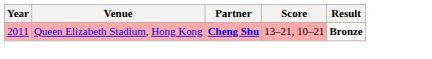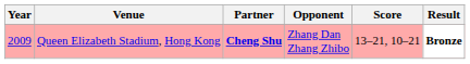 <table class="sortable wikitable" style="font-size: 90%;">
 <tr>
 <th>Year</th>
 <th>Venue</th>
 <th>Partner</th>
+<th>Opponent</th>
 <th>Score</th>
 <th>Result</th>
 </tr>
 <tr style="background:#FFAAAA">
-<td align="center"><a href='#'>2011</a></td>
+<td align="center"><a href='#'>2009</a></td>
 <td align="left"><a href='#'>Queen Elizabeth Stadium</a>, <a href='#'>Hong Kong</a></td>
 <td align="left"><strong> <a href='#'>Cheng Shu</a></strong></td>
+<td align="left"> <a href='#'>Zhang Dan</a> <br>  <a href='#'>Zhang Zhibo</a></td>
 <td align="left">13–21, 10–21</td>
 <td style="text-align:left; background:white"> <strong>Bronze</strong></td>
 </tr>
 </table>
